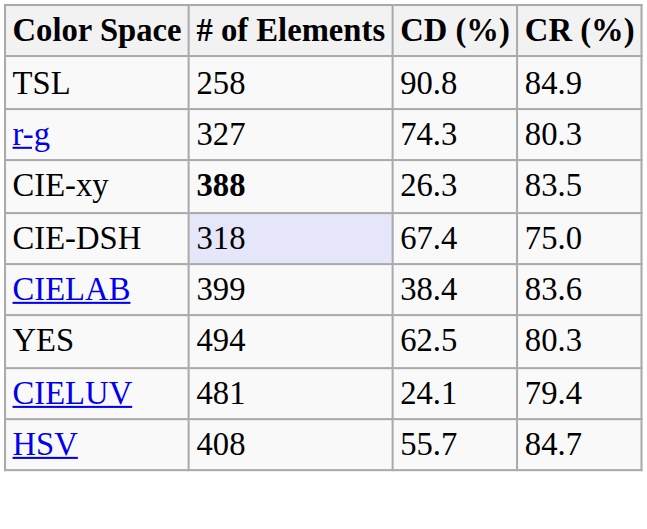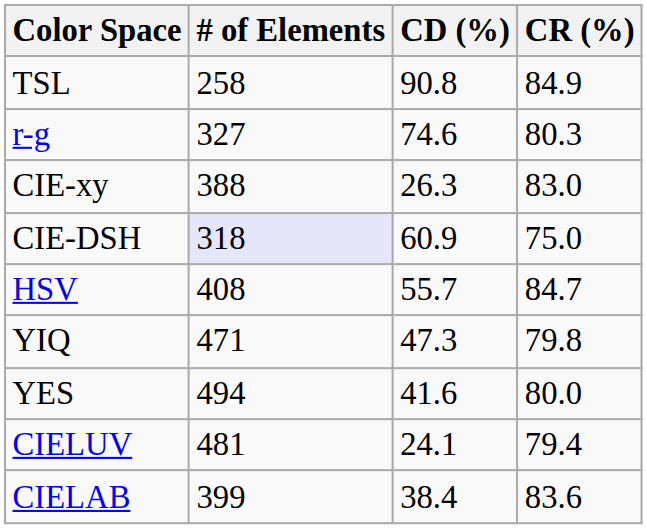 <table class="wikitable">
 <tr>
 <th>Color Space</th>
 <th># of Elements</th>
 <th>CD (%)</th>
 <th>CR (%)</th>
 </tr>
 <tr>
 <td>TSL</td>
 <td>258</td>
 <td>90.8</td>
 <td>84.9</td>
 </tr>
 <tr>
 <td><a href='#'>r-g</a></td>
 <td>327</td>
-<td>74.3</td>
+<td>74.6</td>
 <td>80.3</td>
 </tr>
 <tr>
 <td>CIE-xy</td>
-<td><strong>388</strong></td>
+<td>388</td>
 <td>26.3</td>
-<td>83.5</td>
+<td>83.0</td>
 </tr>
 <tr>
 <td>CIE-DSH</td>
 <td style="background: lavender;">318</td>
-<td>67.4</td>
+<td>60.9</td>
 <td>75.0</td>
 </tr>
 <tr>
-<td><a href='#'>CIELAB</a></td>
-<td>399</td>
-<td>38.4</td>
-<td>83.6</td>
+<td><a href='#'>HSV</a></td>
+<td>408</td>
+<td>55.7</td>
+<td>84.7</td>
+</tr>
+<tr>
+<td>YIQ</td>
+<td>471</td>
+<td>47.3</td>
+<td>79.8</td>
 </tr>
 <tr>
 <td>YES</td>
 <td>494</td>
-<td>62.5</td>
-<td>80.3</td>
+<td>41.6</td>
+<td>80.0</td>
 </tr>
 <tr>
 <td><a href='#'>CIELUV</a></td>
 <td>481</td>
 <td>24.1</td>
 <td>79.4</td>
 </tr>
 <tr>
-<td><a href='#'>HSV</a></td>
-<td>408</td>
-<td>55.7</td>
-<td>84.7</td>
+<td><a href='#'>CIELAB</a></td>
+<td>399</td>
+<td>38.4</td>
+<td>83.6</td>
 </tr>
 </table>
